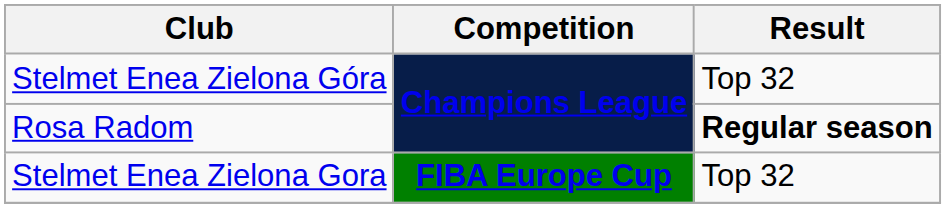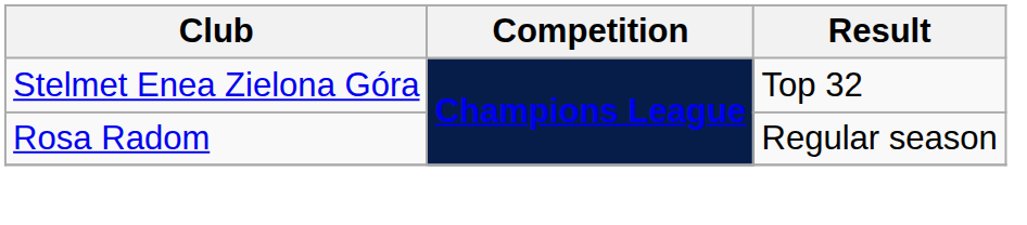 <table class="wikitable sortable">
 <tr>
 <th>Club</th>
 <th>Competition</th>
 <th>Result</th>
 </tr>
 <tr>
 <td><a href='#'>Stelmet Enea Zielona Góra</a></td>
 <td rowspan=2 style="background-color:#071D49;color:#D0D3D4;text-align:center"><strong><a href='#'><span>Champions League</span></a></strong></td>
 <td>Top 32</td>
 </tr>
 <tr>
 <td><a href='#'>Rosa Radom</a></td>
-<td><strong>Regular season</strong></td>
-</tr>
-<tr>
-<td><a href='#'>Stelmet Enea Zielona Gora</a></td>
-<td rowspan="1" style="background-color:green;color:#D0D3D4;text-align:center"><strong><a href='#'><span>FIBA Europe Cup</span></a></strong></td>
-<td>Top 32</td>
+<td>Regular season</td>
 </tr>
 <tr>
 </tr>
 </table>
